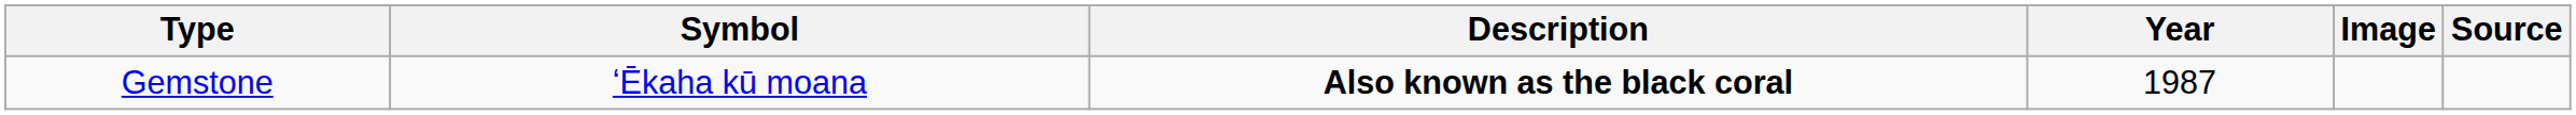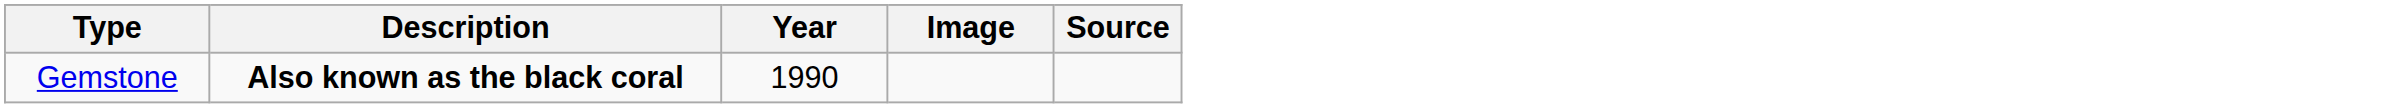 <table class="wikitable" style="text-align:center;">
 <tr>
 <th style="width:16%;">Type</th>
-<th style="width:30%;">Symbol</th>
 <th style="width:40%;">Description</th>
 <th style="width:13%;">Year</th>
 <th style="width:13%;">Image</th>
 <th style="width:10%;">Source</th>
 </tr>
 <tr>
 <td><a href='#'>Gemstone</a></td>
-<td><a href='#'>ʻĒkaha kū moana</a></td>
 <td><strong>Also known as the black coral</strong></td>
-<td>1987</td>
+<td>1990</td>
 <td></td>
 <td></td>
 </tr>
 </table>
